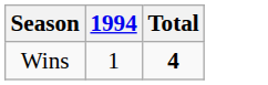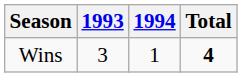 <table class="wikitable">
 <tr>
 <th>Season</th>
+<th><a href='#'>1993</a></th>
 <th><a href='#'>1994</a></th>
 <th>Total</th>
 </tr>
 <tr align=center>
 <td>Wins</td>
+<td>3</td>
 <td>1</td>
 <td><strong>4</strong></td>
 </tr>
 </table>
